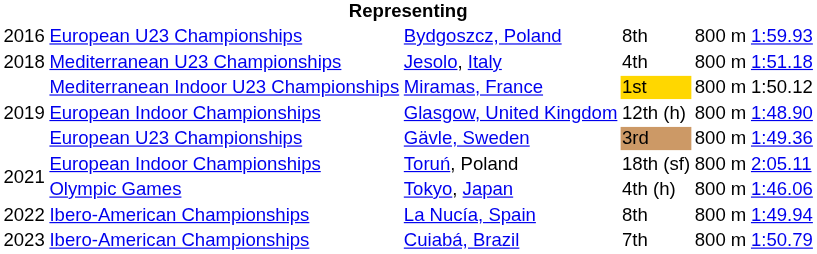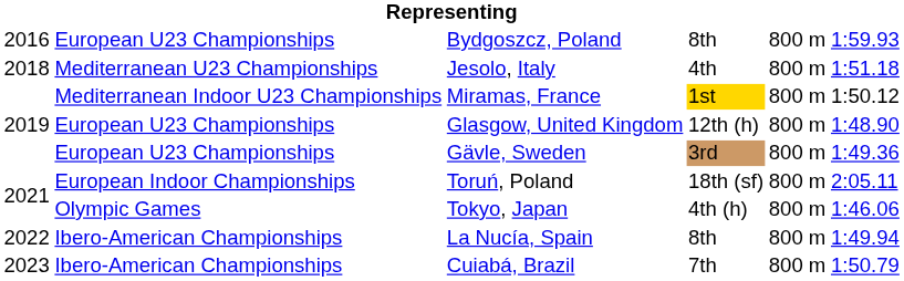 <table>
 <tr>
 <th colspan="6">Representing </th>
 </tr>
 <tr>
 <td>2016</td>
 <td><a href='#'>European U23 Championships</a></td>
 <td><a href='#'>Bydgoszcz, Poland</a></td>
 <td>8th</td>
 <td>800 m</td>
 <td><a href='#'>1:59.93</a></td>
 </tr>
 <tr>
 <td>2018</td>
 <td><a href='#'>Mediterranean U23 Championships</a></td>
 <td><a href='#'>Jesolo</a>, <a href='#'>Italy</a></td>
 <td>4th</td>
 <td>800 m</td>
 <td><a href='#'>1:51.18</a></td>
 </tr>
 <tr>
 <td rowspan=3>2019</td>
 <td><a href='#'>Mediterranean Indoor U23 Championships</a></td>
 <td><a href='#'>Miramas, France</a></td>
 <td bgcolor=gold>1st</td>
 <td>800 m</td>
 <td>1:50.12</td>
 </tr>
 <tr>
-<td><a href='#'>European Indoor Championships</a></td>
+<td><a href='#'>European U23 Championships</a></td>
 <td><a href='#'>Glasgow, United Kingdom</a></td>
 <td>12th (h)</td>
 <td>800 m</td>
 <td><a href='#'>1:48.90</a></td>
 </tr>
 <tr>
 <td><a href='#'>European U23 Championships</a></td>
 <td><a href='#'>Gävle, Sweden</a></td>
 <td bgcolor=cc9966>3rd</td>
 <td>800 m</td>
 <td><a href='#'>1:49.36</a></td>
 </tr>
 <tr>
 <td rowspan=2>2021</td>
 <td><a href='#'>European Indoor Championships</a></td>
 <td><a href='#'>Toruń</a>, Poland</td>
 <td>18th (sf)</td>
 <td>800 m</td>
 <td><a href='#'>2:05.11</a></td>
 </tr>
 <tr>
 <td><a href='#'>Olympic Games</a></td>
 <td><a href='#'>Tokyo</a>, <a href='#'>Japan</a></td>
 <td>4th (h)</td>
 <td>800 m</td>
 <td><a href='#'>1:46.06</a></td>
 </tr>
 <tr>
 <td>2022</td>
 <td><a href='#'>Ibero-American Championships</a></td>
 <td><a href='#'>La Nucía, Spain</a></td>
 <td>8th</td>
 <td>800 m</td>
 <td><a href='#'>1:49.94</a></td>
 </tr>
 <tr>
 <td>2023</td>
 <td><a href='#'>Ibero-American Championships</a></td>
 <td><a href='#'>Cuiabá, Brazil</a></td>
 <td>7th</td>
 <td>800 m</td>
 <td><a href='#'>1:50.79</a></td>
 </tr>
 </table>
